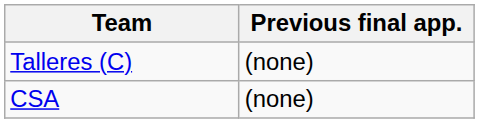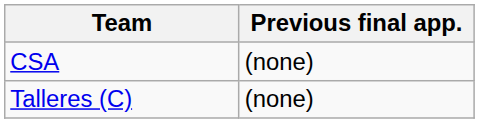 <table class="wikitable">
 <tr>
 <th width=150px>Team</th>
 <th width=150px>Previous final app.</th>
 </tr>
 <tr>
+<td> <a href='#'>CSA</a></td>
+<td>(none)</td>
+</tr>
+<tr>
 <td> <a href='#'>Talleres (C)</a></td>
 <td>(none)</td>
 </tr>
-<tr>
-<td> <a href='#'>CSA</a></td>
-<td>(none)</td>
-</tr>
 </table>
